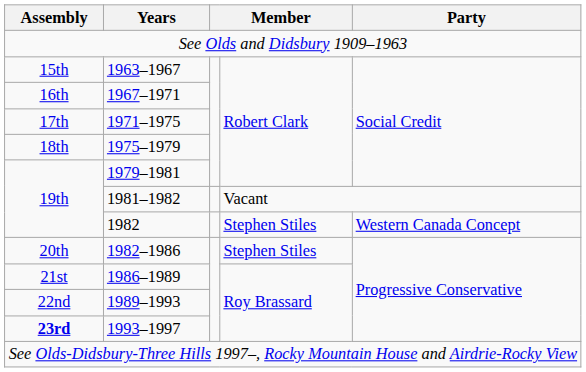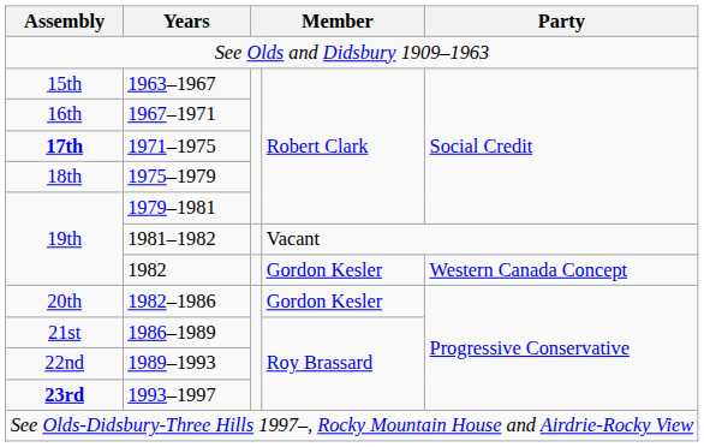 <table class=wikitable align=right>
 <tr>
 <th>Assembly</th>
 <th>Years</th>
 <th colspan="2">Member</th>
 <th>Party</th>
 </tr>
 <tr>
 <td align="center" colspan=5><em>See <a href='#'>Olds</a> and <a href='#'>Didsbury</a> 1909–1963</em></td>
 </tr>
 <tr>
 <td align=center><a href='#'>15th</a></td>
 <td><a href='#'>1963</a>–1967</td>
 <td rowspan=5 ></td>
 <td rowspan=5><a href='#'>Robert Clark</a></td>
 <td rowspan=5><a href='#'>Social Credit</a></td>
 </tr>
 <tr>
 <td align=center><a href='#'>16th</a></td>
 <td><a href='#'>1967</a>–1971</td>
 </tr>
 <tr>
-<td align=center><a href='#'>17th</a></td>
+<td align=center><strong><a href='#'>17th</a></strong></td>
 <td><a href='#'>1971</a>–1975</td>
 </tr>
 <tr>
 <td align=center><a href='#'>18th</a></td>
 <td><a href='#'>1975</a>–1979</td>
 </tr>
 <tr>
 <td align=center rowspan=3><a href='#'>19th</a></td>
 <td><a href='#'>1979</a>–1981</td>
 </tr>
 <tr>
 <td>1981–1982</td>
 <td></td>
 <td colspan=2>Vacant</td>
 </tr>
 <tr>
 <td>1982</td>
 <td></td>
-<td><a href='#'>Stephen Stiles</a></td>
+<td><a href='#'>Gordon Kesler</a></td>
 <td><a href='#'>Western Canada Concept</a></td>
 </tr>
 <tr>
 <td align=center><a href='#'>20th</a></td>
 <td><a href='#'>1982</a>–1986</td>
 <td rowspan=4 ></td>
-<td><a href='#'>Stephen Stiles</a></td>
+<td><a href='#'>Gordon Kesler</a></td>
 <td rowspan=4><a href='#'>Progressive Conservative</a></td>
 </tr>
 <tr>
 <td align=center><a href='#'>21st</a></td>
 <td><a href='#'>1986</a>–1989</td>
 <td rowspan=3><a href='#'>Roy Brassard</a></td>
 </tr>
 <tr>
 <td align=center><a href='#'>22nd</a></td>
 <td><a href='#'>1989</a>–1993</td>
 </tr>
 <tr>
 <td align=center><strong><a href='#'>23rd</a></strong></td>
 <td><a href='#'>1993</a>–1997</td>
 </tr>
 <tr>
 <td align="center" colspan=5><em>See <a href='#'>Olds-Didsbury-Three Hills</a> 1997–, <a href='#'>Rocky Mountain House</a> and <a href='#'>Airdrie-Rocky View</a></em></td>
 </tr>
 </table>
